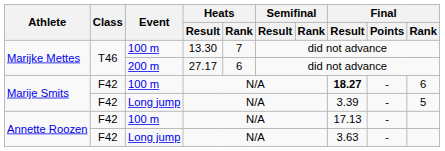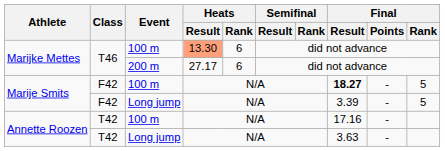 <table class=wikitable style="font-size:90%">
 <tr>
 <th rowspan="2">Athlete</th>
 <th rowspan="2">Class</th>
 <th rowspan="2">Event</th>
 <th colspan="2">Heats</th>
 <th colspan="2">Semifinal</th>
 <th colspan="3">Final</th>
 </tr>
 <tr>
 <th>Result</th>
 <th>Rank</th>
 <th>Result</th>
 <th>Rank</th>
 <th>Result</th>
 <th>Points</th>
 <th>Rank</th>
 </tr>
 <tr>
 <td rowspan="2"><a href='#'>Marijke Mettes</a></td>
 <td align="center" rowspan="2">T46</td>
 <td><a href='#'>100 m</a></td>
-<td align="center">13.30</td>
-<td align="center">7</td>
+<td align="center" style="background: lightsalmon;">13.30</td>
+<td align="center">6</td>
 <td align="center" colspan="5">did not advance</td>
 </tr>
 <tr>
 <td><a href='#'>200 m</a></td>
 <td align="center">27.17</td>
 <td align="center">6</td>
 <td align="center" colspan="5">did not advance</td>
 </tr>
 <tr>
 <td rowspan="2"><a href='#'>Marije Smits</a></td>
 <td align="center">F42</td>
 <td><a href='#'>100 m</a></td>
 <td align="center" colspan="4">N/A</td>
 <td align="center"><strong>18.27</strong></td>
 <td align="center">-</td>
-<td align="center">6</td>
+<td align="center">5</td>
 </tr>
 <tr>
 <td align="center">F42</td>
 <td><a href='#'>Long jump</a></td>
 <td align="center" colspan="4">N/A</td>
 <td align="center">3.39</td>
 <td align="center">-</td>
 <td align="center">5</td>
 </tr>
 <tr>
 <td rowspan="2"><a href='#'>Annette Roozen</a></td>
-<td align="center">F42</td>
+<td align="center">T42</td>
 <td><a href='#'>100 m</a></td>
 <td align="center" colspan="4">N/A</td>
-<td align="center">17.13</td>
+<td align="center">17.16</td>
 <td align="center">-</td>
 <td align="center"></td>
 </tr>
 <tr>
-<td align="center">F42</td>
+<td align="center">T42</td>
 <td><a href='#'>Long jump</a></td>
 <td align="center" colspan="4">N/A</td>
 <td align="center">3.63</td>
 <td align="center">-</td>
 <td align="center"></td>
 </tr>
 </table>
